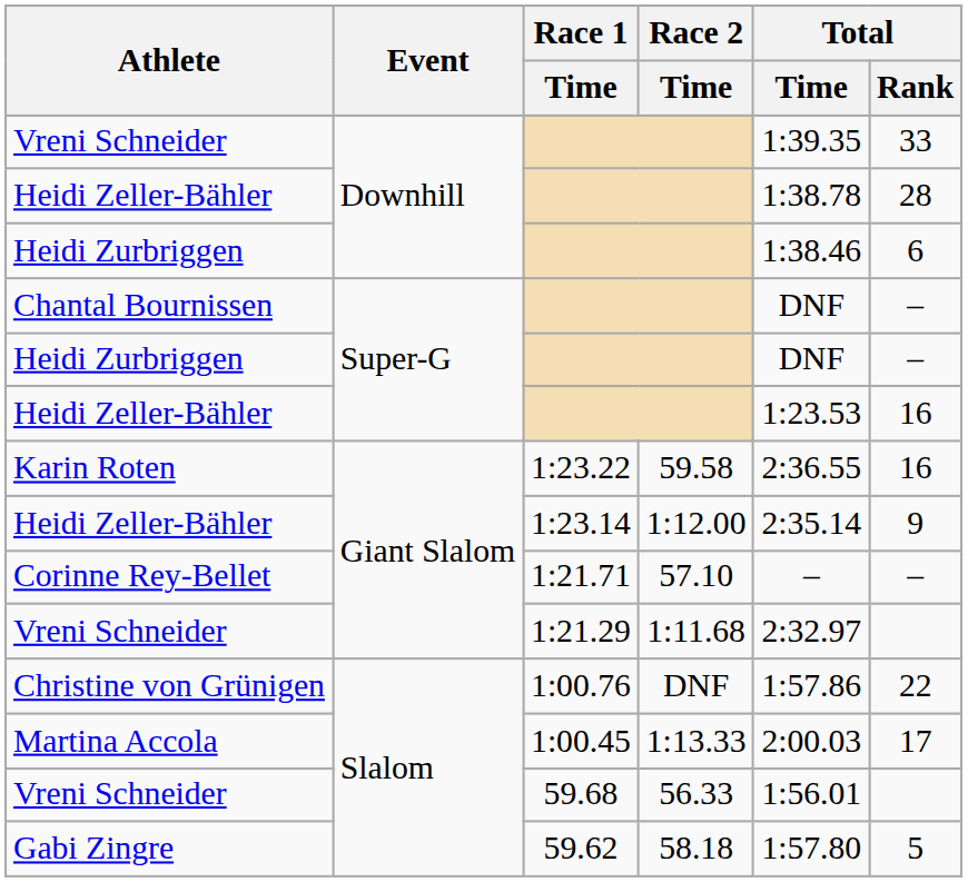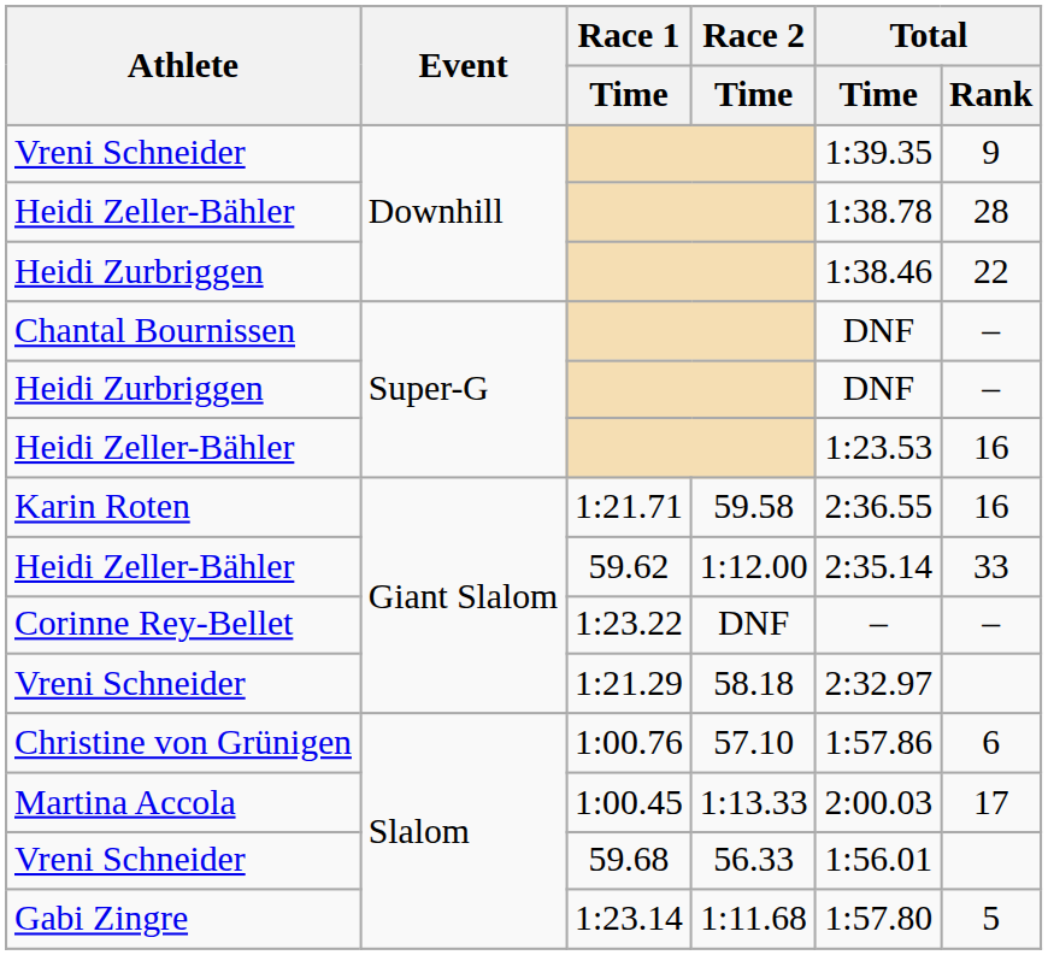 <table class="wikitable" style="font-size:90%">
 <tr>
 <th rowspan="2">Athlete</th>
 <th rowspan="2">Event</th>
 <th>Race 1</th>
 <th>Race 2</th>
 <th colspan="2">Total</th>
 </tr>
 <tr>
 <th>Time</th>
 <th>Time</th>
 <th>Time</th>
 <th>Rank</th>
 </tr>
 <tr>
 <td><a href='#'>Vreni Schneider</a></td>
 <td rowspan="3">Downhill</td>
 <td colspan="2" bgcolor="wheat"></td>
 <td align="center">1:39.35</td>
-<td align="center">33</td>
+<td align="center">9</td>
 </tr>
 <tr>
 <td><a href='#'>Heidi Zeller-Bähler</a></td>
 <td colspan="2" bgcolor="wheat"></td>
 <td align="center">1:38.78</td>
 <td align="center">28</td>
 </tr>
 <tr>
 <td><a href='#'>Heidi Zurbriggen</a></td>
 <td colspan="2" bgcolor="wheat"></td>
 <td align="center">1:38.46</td>
-<td align="center">6</td>
+<td align="center">22</td>
 </tr>
 <tr>
 <td><a href='#'>Chantal Bournissen</a></td>
 <td rowspan="3">Super-G</td>
 <td colspan="2" bgcolor="wheat"></td>
 <td align="center">DNF</td>
 <td align="center">–</td>
 </tr>
 <tr>
 <td><a href='#'>Heidi Zurbriggen</a></td>
 <td colspan="2" bgcolor="wheat"></td>
 <td align="center">DNF</td>
 <td align="center">–</td>
 </tr>
 <tr>
 <td><a href='#'>Heidi Zeller-Bähler</a></td>
 <td colspan="2" bgcolor="wheat"></td>
 <td align="center">1:23.53</td>
 <td align="center">16</td>
 </tr>
 <tr>
 <td><a href='#'>Karin Roten</a></td>
 <td rowspan="4">Giant Slalom</td>
-<td align="center">1:23.22</td>
+<td align="center">1:21.71</td>
 <td align="center">59.58</td>
 <td align="center">2:36.55</td>
 <td align="center">16</td>
 </tr>
 <tr>
 <td><a href='#'>Heidi Zeller-Bähler</a></td>
-<td align="center">1:23.14</td>
+<td align="center">59.62</td>
 <td align="center">1:12.00</td>
 <td align="center">2:35.14</td>
-<td align="center">9</td>
+<td align="center">33</td>
 </tr>
 <tr>
 <td><a href='#'>Corinne Rey-Bellet</a></td>
-<td align="center">1:21.71</td>
-<td align="center">57.10</td>
+<td align="center">1:23.22</td>
+<td align="center">DNF</td>
 <td align="center">–</td>
 <td align="center">–</td>
 </tr>
 <tr>
 <td><a href='#'>Vreni Schneider</a></td>
 <td align="center">1:21.29</td>
-<td align="center">1:11.68</td>
+<td align="center">58.18</td>
 <td align="center">2:32.97</td>
 <td align="center"></td>
 </tr>
 <tr>
 <td><a href='#'>Christine von Grünigen</a></td>
 <td rowspan="4">Slalom</td>
 <td align="center">1:00.76</td>
-<td align="center">DNF</td>
+<td align="center">57.10</td>
 <td align="center">1:57.86</td>
-<td align="center">22</td>
+<td align="center">6</td>
 </tr>
 <tr>
 <td><a href='#'>Martina Accola</a></td>
 <td align="center">1:00.45</td>
 <td align="center">1:13.33</td>
 <td align="center">2:00.03</td>
 <td align="center">17</td>
 </tr>
 <tr>
 <td><a href='#'>Vreni Schneider</a></td>
 <td align="center">59.68</td>
 <td align="center">56.33</td>
 <td align="center">1:56.01</td>
 <td align="center"></td>
 </tr>
 <tr>
 <td><a href='#'>Gabi Zingre</a></td>
-<td align="center">59.62</td>
-<td align="center">58.18</td>
+<td align="center">1:23.14</td>
+<td align="center">1:11.68</td>
 <td align="center">1:57.80</td>
 <td align="center">5</td>
 </tr>
 </table>
